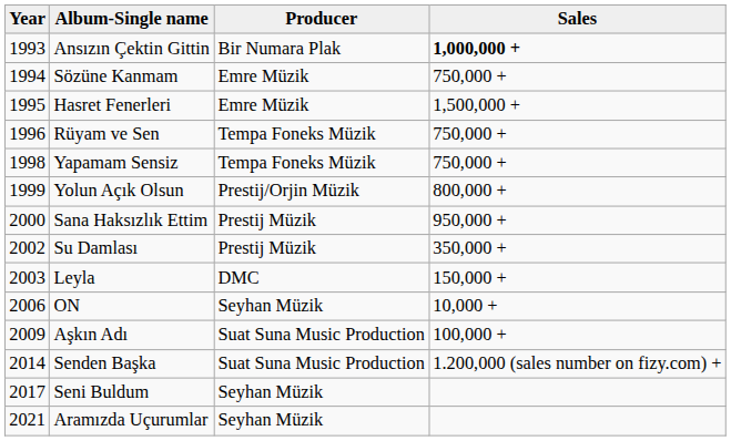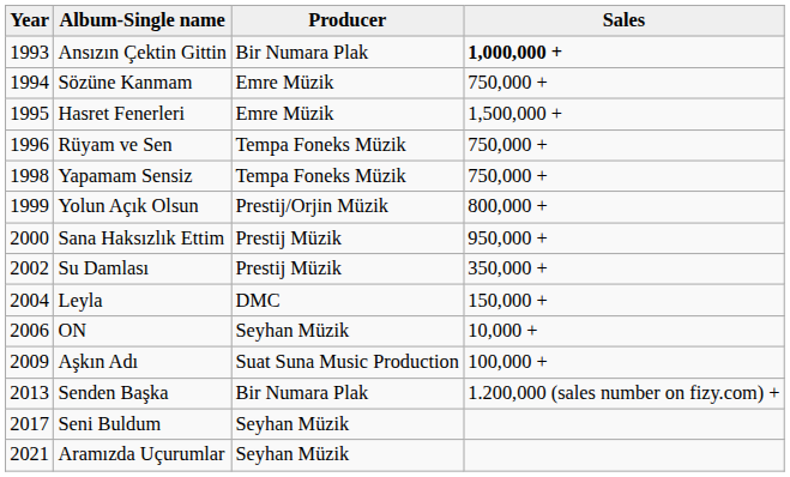 <table class="wikitable">
 <tr>
 <th style="background:#efefef;">Year</th>
 <th style="background:#efefef;">Album-Single name</th>
 <th style="background:#efefef;">Producer</th>
 <th style="background:#efefef;">Sales</th>
 </tr>
 <tr>
 <td>1993</td>
 <td>Ansızın Çektin Gittin</td>
 <td>Bir Numara Plak</td>
 <td><strong>1,000,000 +</strong></td>
 </tr>
 <tr>
 <td>1994</td>
 <td>Sözüne Kanmam</td>
 <td>Emre Müzik</td>
 <td>750,000 +</td>
 </tr>
 <tr>
 <td>1995</td>
 <td>Hasret Fenerleri</td>
 <td>Emre Müzik</td>
 <td>1,500,000 +</td>
 </tr>
 <tr>
 <td>1996</td>
 <td>Rüyam ve Sen</td>
 <td>Tempa Foneks Müzik</td>
 <td>750,000 +</td>
 </tr>
 <tr>
 <td>1998</td>
 <td>Yapamam Sensiz</td>
 <td>Tempa Foneks Müzik</td>
 <td>750,000 +</td>
 </tr>
 <tr>
 <td>1999</td>
 <td>Yolun Açık Olsun</td>
 <td>Prestij/Orjin Müzik</td>
 <td>800,000 +</td>
 </tr>
 <tr>
 <td>2000</td>
 <td>Sana Haksızlık Ettim</td>
 <td>Prestij Müzik</td>
 <td>950,000 +</td>
 </tr>
 <tr>
 <td>2002</td>
 <td>Su Damlası</td>
 <td>Prestij Müzik</td>
 <td>350,000 +</td>
 </tr>
 <tr>
-<td>2003</td>
+<td>2004</td>
 <td>Leyla</td>
 <td>DMC</td>
 <td>150,000 +</td>
 </tr>
 <tr>
 <td>2006</td>
 <td>ON</td>
 <td>Seyhan Müzik</td>
 <td>10,000 +</td>
 </tr>
 <tr>
 <td>2009</td>
 <td>Aşkın Adı</td>
 <td>Suat Suna Music Production</td>
 <td>100,000 +</td>
 </tr>
 <tr>
-<td>2014</td>
+<td>2013</td>
 <td>Senden Başka</td>
-<td>Suat Suna Music Production</td>
+<td>Bir Numara Plak</td>
 <td>1.200,000 (sales number on fizy.com) +</td>
 </tr>
 <tr>
 <td>2017</td>
 <td>Seni Buldum</td>
 <td>Seyhan Müzik</td>
 <td></td>
 </tr>
 <tr>
 <td>2021</td>
 <td>Aramızda Uçurumlar</td>
 <td>Seyhan Müzik</td>
 <td></td>
 </tr>
 </table>
